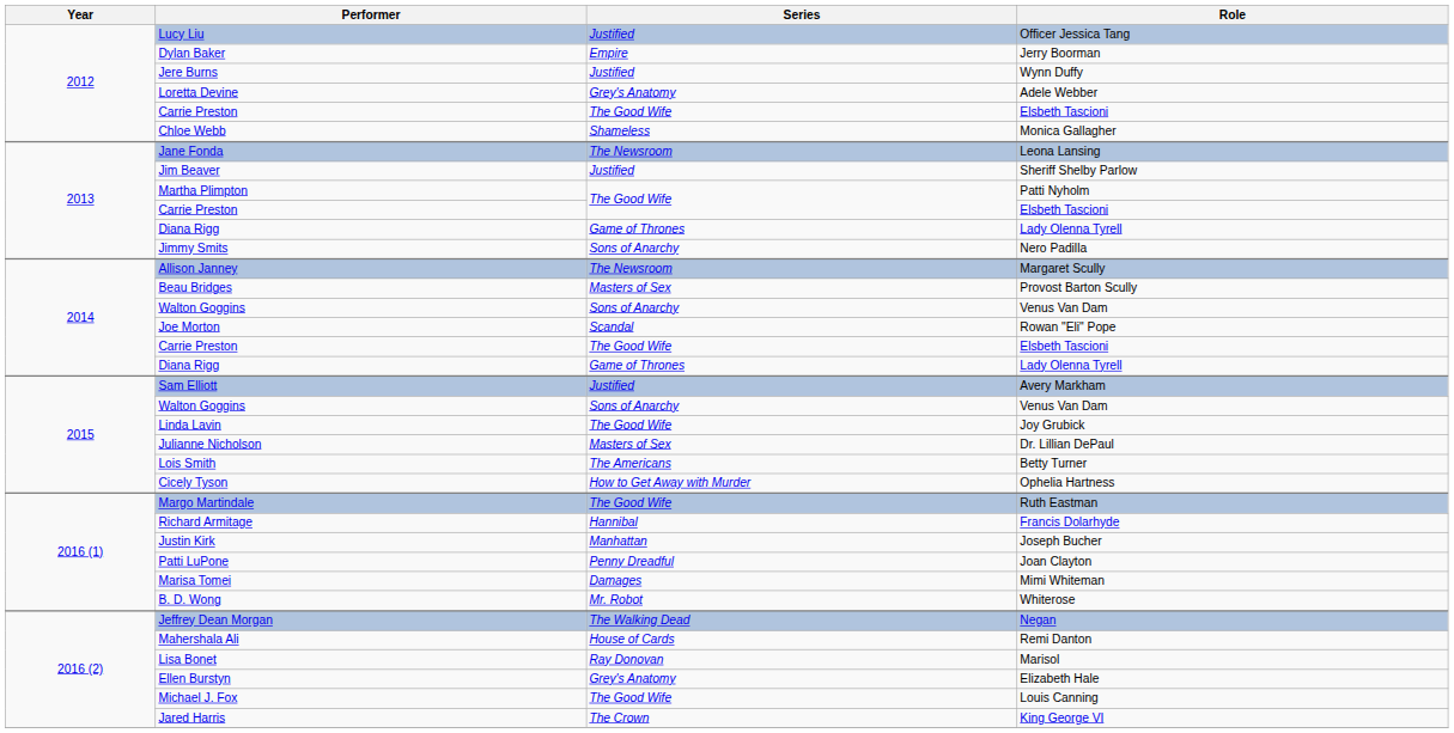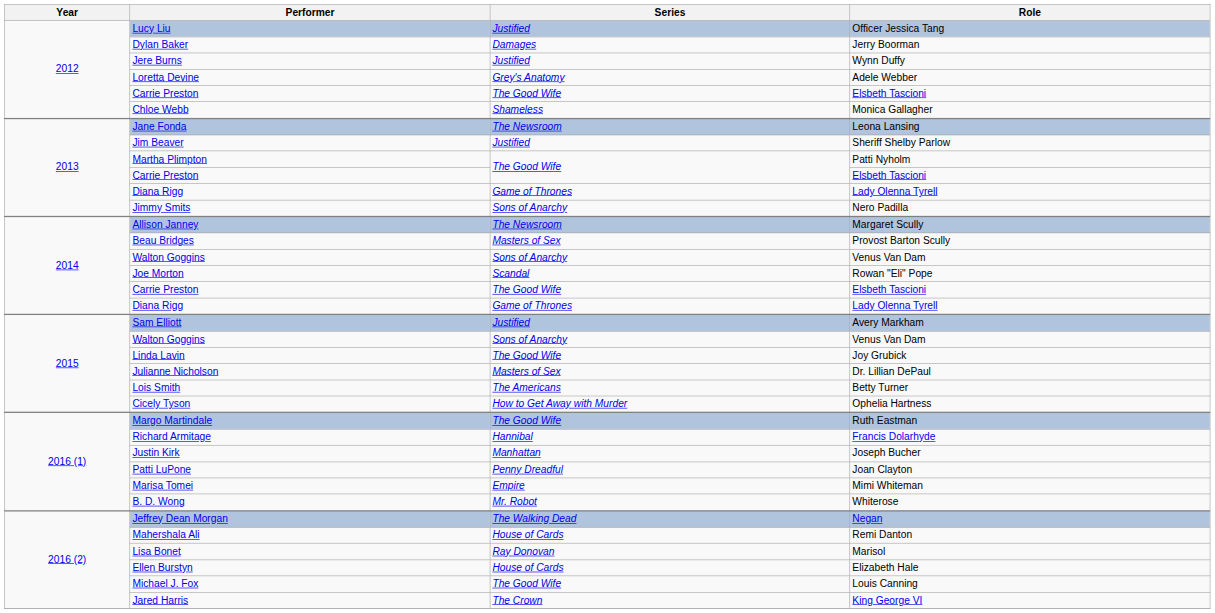 <table class="wikitable" width="95%" cellpadding="5">
 <tr>
 <th width="100">Year</th>
 <th width="300">Performer</th>
 <th width="300">Series</th>
 <th width="300">Role</th>
 </tr>
 <tr>
 <td rowspan="6" style="text-align:center;"><a href='#'>2012</a></td>
 <td style="background:#B0C4DE;"><a href='#'>Lucy Liu</a></td>
 <td style="background:#B0C4DE;"><em><a href='#'>Justified</a></em></td>
 <td style="background:#B0C4DE;">Officer Jessica Tang</td>
 </tr>
 <tr>
 <td><a href='#'>Dylan Baker</a></td>
-<td><em><a href='#'>Empire</a></em></td>
+<td><em><a href='#'>Damages</a></em></td>
 <td>Jerry Boorman</td>
 </tr>
 <tr>
 <td><a href='#'>Jere Burns</a></td>
 <td><em><a href='#'>Justified</a></em></td>
 <td>Wynn Duffy</td>
 </tr>
 <tr>
 <td><a href='#'>Loretta Devine</a></td>
 <td><em><a href='#'>Grey's Anatomy</a></em></td>
 <td>Adele Webber</td>
 </tr>
 <tr>
 <td><a href='#'>Carrie Preston</a></td>
 <td><em><a href='#'>The Good Wife</a></em></td>
 <td><a href='#'>Elsbeth Tascioni</a></td>
 </tr>
 <tr>
 <td><a href='#'>Chloe Webb</a></td>
 <td><em><a href='#'>Shameless</a></em></td>
 <td>Monica Gallagher</td>
 </tr>
 <tr style = "border-top:2px solid gray;">
 <td rowspan="6" style="text-align:center;"><a href='#'>2013</a></td>
 <td style="background:#B0C4DE;"><a href='#'>Jane Fonda</a></td>
 <td style="background:#B0C4DE;"><em><a href='#'>The Newsroom</a></em></td>
 <td style="background:#B0C4DE;">Leona Lansing</td>
 </tr>
 <tr>
 <td><a href='#'>Jim Beaver</a></td>
 <td><em><a href='#'>Justified</a></em></td>
 <td>Sheriff Shelby Parlow</td>
 </tr>
 <tr>
 <td><a href='#'>Martha Plimpton</a></td>
 <td rowspan="2"><em><a href='#'>The Good Wife</a></em></td>
 <td>Patti Nyholm</td>
 </tr>
 <tr>
 <td><a href='#'>Carrie Preston</a></td>
 <td><a href='#'>Elsbeth Tascioni</a></td>
 </tr>
 <tr>
 <td><a href='#'>Diana Rigg</a></td>
 <td><em><a href='#'>Game of Thrones</a></em></td>
 <td><a href='#'>Lady Olenna Tyrell</a></td>
 </tr>
 <tr>
 <td><a href='#'>Jimmy Smits</a></td>
 <td><em><a href='#'>Sons of Anarchy</a></em></td>
 <td>Nero Padilla</td>
 </tr>
 <tr style = "border-top:2px solid gray;">
 <td rowspan="6" style="text-align:center;"><a href='#'>2014</a></td>
 <td style="background:#B0C4DE;"><a href='#'>Allison Janney</a></td>
 <td style="background:#B0C4DE;"><em><a href='#'>The Newsroom</a></em></td>
 <td style="background:#B0C4DE;">Margaret Scully</td>
 </tr>
 <tr>
 <td><a href='#'>Beau Bridges</a></td>
 <td><em><a href='#'>Masters of Sex</a></em></td>
 <td>Provost Barton Scully</td>
 </tr>
 <tr>
 <td><a href='#'>Walton Goggins</a></td>
 <td><em><a href='#'>Sons of Anarchy</a></em></td>
 <td>Venus Van Dam</td>
 </tr>
 <tr>
 <td><a href='#'>Joe Morton</a></td>
 <td><em><a href='#'>Scandal</a></em></td>
 <td>Rowan "Eli" Pope</td>
 </tr>
 <tr>
 <td><a href='#'>Carrie Preston</a></td>
 <td><em><a href='#'>The Good Wife</a></em></td>
 <td><a href='#'>Elsbeth Tascioni</a></td>
 </tr>
 <tr>
 <td><a href='#'>Diana Rigg</a></td>
 <td><em><a href='#'>Game of Thrones</a></em></td>
 <td><a href='#'>Lady Olenna Tyrell</a></td>
 </tr>
 <tr style = "border-top:2px solid gray;">
 <td rowspan="6" style="text-align:center;"><a href='#'>2015</a></td>
 <td style="background:#B0C4DE;"><a href='#'>Sam Elliott</a></td>
 <td style="background:#B0C4DE;"><em><a href='#'>Justified</a></em></td>
 <td style="background:#B0C4DE;">Avery Markham</td>
 </tr>
 <tr>
 <td><a href='#'>Walton Goggins</a></td>
 <td><em><a href='#'>Sons of Anarchy</a></em></td>
 <td>Venus Van Dam</td>
 </tr>
 <tr>
 <td><a href='#'>Linda Lavin</a></td>
 <td><em><a href='#'>The Good Wife</a></em></td>
 <td>Joy Grubick</td>
 </tr>
 <tr>
 <td><a href='#'>Julianne Nicholson</a></td>
 <td><em><a href='#'>Masters of Sex</a></em></td>
 <td>Dr. Lillian DePaul</td>
 </tr>
 <tr>
 <td><a href='#'>Lois Smith</a></td>
 <td><em><a href='#'>The Americans</a></em></td>
 <td>Betty Turner</td>
 </tr>
 <tr>
 <td><a href='#'>Cicely Tyson</a></td>
 <td><em><a href='#'>How to Get Away with Murder</a></em></td>
 <td>Ophelia Hartness</td>
 </tr>
 <tr style = "border-top:2px solid gray;">
 <td rowspan="6" style="text-align:center;"><a href='#'>2016 (1)</a></td>
 <td style="background:#B0C4DE;"><a href='#'>Margo Martindale</a></td>
 <td style="background:#B0C4DE;"><em><a href='#'>The Good Wife</a></em></td>
 <td style="background:#B0C4DE;">Ruth Eastman</td>
 </tr>
 <tr>
 <td><a href='#'>Richard Armitage</a></td>
 <td><em><a href='#'>Hannibal</a></em></td>
 <td><a href='#'>Francis Dolarhyde</a></td>
 </tr>
 <tr>
 <td><a href='#'>Justin Kirk</a></td>
 <td><em><a href='#'>Manhattan</a></em></td>
 <td>Joseph Bucher</td>
 </tr>
 <tr>
 <td><a href='#'>Patti LuPone</a></td>
 <td><em><a href='#'>Penny Dreadful</a></em></td>
 <td>Joan Clayton</td>
 </tr>
 <tr>
 <td><a href='#'>Marisa Tomei</a></td>
-<td><em><a href='#'>Damages</a></em></td>
+<td><em><a href='#'>Empire</a></em></td>
 <td>Mimi Whiteman</td>
 </tr>
 <tr>
 <td><a href='#'>B. D. Wong</a></td>
 <td><em><a href='#'>Mr. Robot</a></em></td>
 <td>Whiterose</td>
 </tr>
 <tr style = "border-top:2px solid gray;">
 <td rowspan="6" style="text-align:center;"><a href='#'>2016 (2)</a></td>
 <td style="background:#B0C4DE;"><a href='#'>Jeffrey Dean Morgan</a></td>
 <td style="background:#B0C4DE;"><em><a href='#'>The Walking Dead</a></em></td>
 <td style="background:#B0C4DE;"><a href='#'>Negan</a></td>
 </tr>
 <tr>
 <td><a href='#'>Mahershala Ali</a></td>
 <td><em><a href='#'>House of Cards</a></em></td>
 <td>Remi Danton</td>
 </tr>
 <tr>
 <td><a href='#'>Lisa Bonet</a></td>
 <td><em><a href='#'>Ray Donovan</a></em></td>
 <td>Marisol</td>
 </tr>
 <tr>
 <td><a href='#'>Ellen Burstyn</a></td>
-<td><em><a href='#'>Grey's Anatomy</a></em></td>
+<td><em><a href='#'>House of Cards</a></em></td>
 <td>Elizabeth Hale</td>
 </tr>
 <tr>
 <td><a href='#'>Michael J. Fox</a></td>
 <td><em><a href='#'>The Good Wife</a></em></td>
 <td>Louis Canning</td>
 </tr>
 <tr>
 <td><a href='#'>Jared Harris</a></td>
 <td><em><a href='#'>The Crown</a></em></td>
 <td><a href='#'>King George VI</a></td>
 </tr>
 <tr>
 </tr>
 </table>
